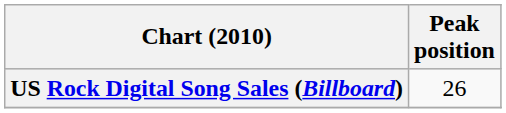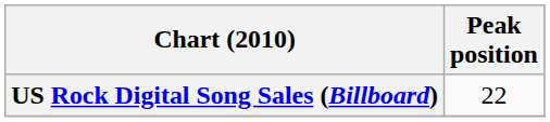 <table class="wikitable plainrowheaders" style="text-align:center">
 <tr>
 <th scope="col">Chart (2010)</th>
 <th scope="col">Peak<br> position</th>
 </tr>
 <tr>
 <th scope="row">US <a href='#'>Rock Digital Song Sales</a> (<a href='#'><em>Billboard</em></a>)</th>
-<td>26</td>
+<td>22</td>
 </tr>
 <tr>
 </tr>
 </table>
